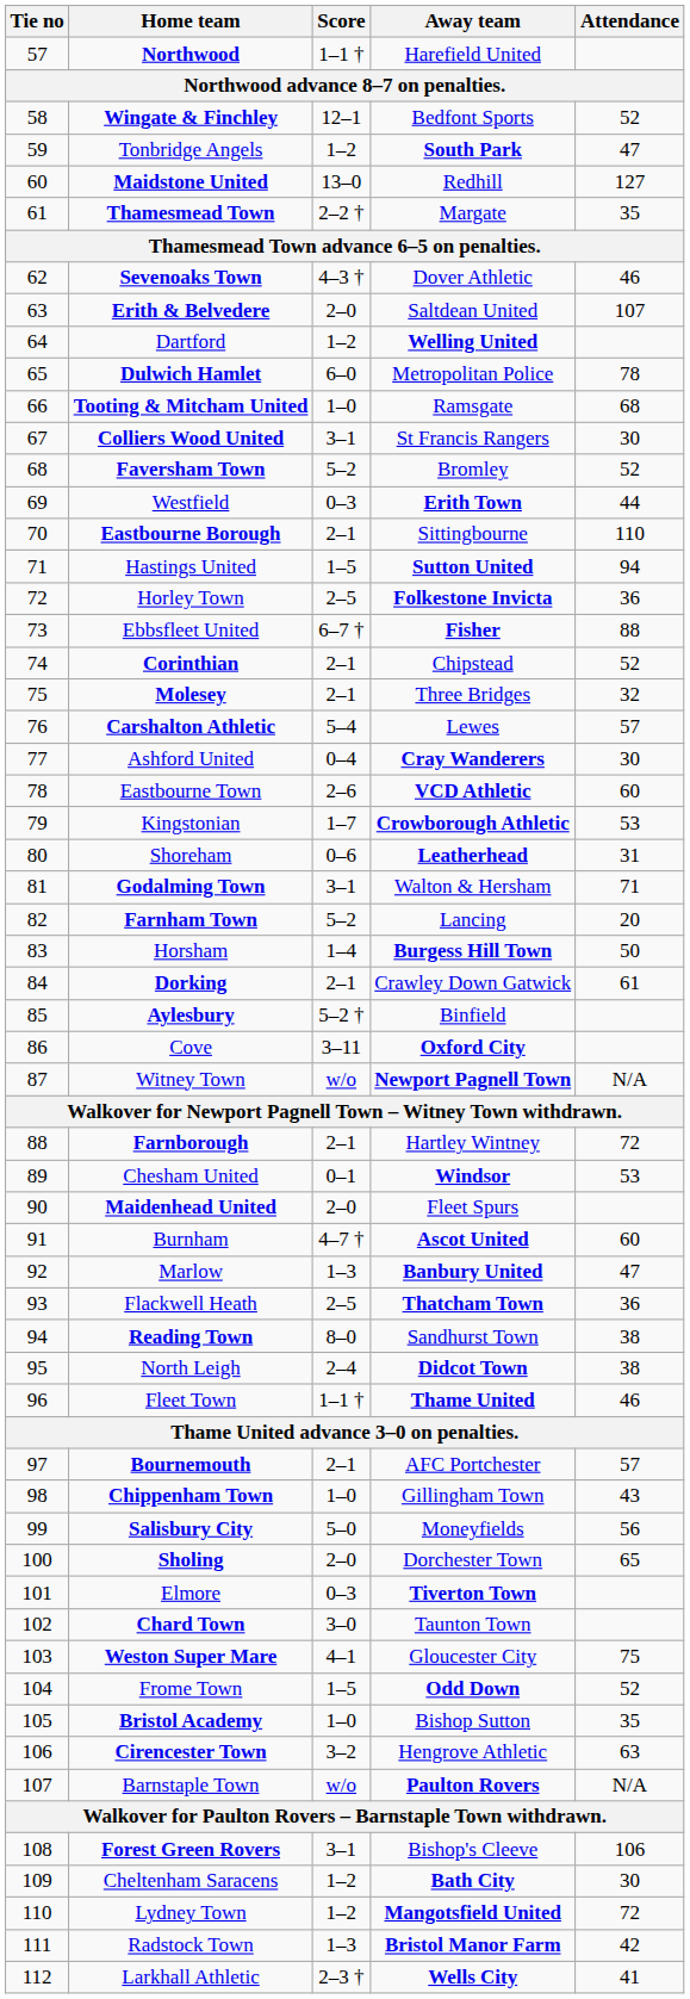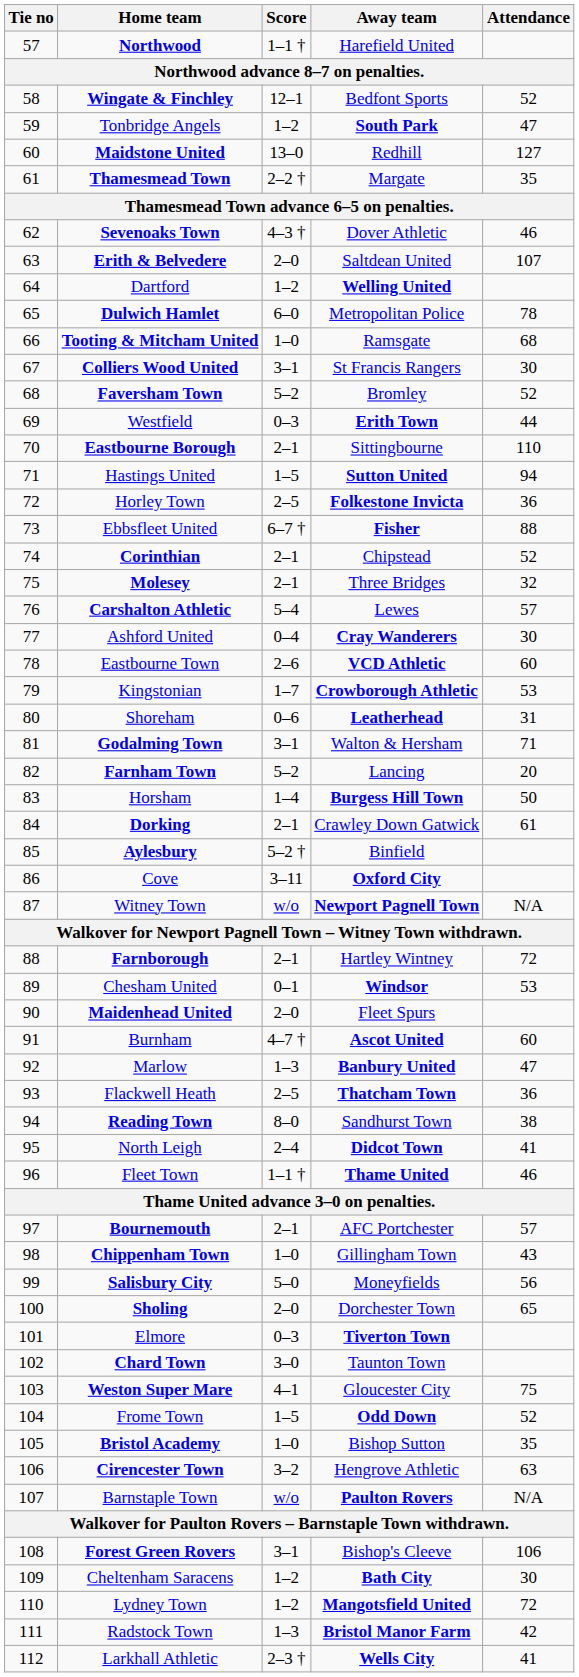 <table class="wikitable" style="text-align:center">
 <tr>
 <th>Tie no</th>
 <th>Home team</th>
 <th>Score</th>
 <th>Away team</th>
 <th>Attendance</th>
 </tr>
 <tr>
 <td>57</td>
 <td><strong><a href='#'>Northwood</a></strong></td>
 <td>1–1 †</td>
 <td><a href='#'>Harefield United</a></td>
 <td></td>
 </tr>
 <tr>
 <th colspan="5">Northwood advance 8–7 on penalties.</th>
 </tr>
 <tr>
 <td>58</td>
 <td><strong><a href='#'>Wingate & Finchley</a></strong></td>
 <td>12–1</td>
 <td><a href='#'>Bedfont Sports</a></td>
 <td>52</td>
 </tr>
 <tr>
 <td>59</td>
 <td><a href='#'>Tonbridge Angels</a></td>
 <td>1–2</td>
 <td><strong><a href='#'>South Park</a></strong></td>
 <td>47</td>
 </tr>
 <tr>
 <td>60</td>
 <td><strong><a href='#'>Maidstone United</a></strong></td>
 <td>13–0</td>
 <td><a href='#'>Redhill</a></td>
 <td>127</td>
 </tr>
 <tr>
 <td>61</td>
 <td><strong><a href='#'>Thamesmead Town</a></strong></td>
 <td>2–2 †</td>
 <td><a href='#'>Margate</a></td>
 <td>35</td>
 </tr>
 <tr>
 <th colspan="5">Thamesmead Town advance 6–5 on penalties.</th>
 </tr>
 <tr>
 <td>62</td>
 <td><strong><a href='#'>Sevenoaks Town</a></strong></td>
 <td>4–3 †</td>
 <td><a href='#'>Dover Athletic</a></td>
 <td>46</td>
 </tr>
 <tr>
 <td>63</td>
 <td><strong><a href='#'>Erith & Belvedere</a></strong></td>
 <td>2–0</td>
 <td><a href='#'>Saltdean United</a></td>
 <td>107</td>
 </tr>
 <tr>
 <td>64</td>
 <td><a href='#'>Dartford</a></td>
 <td>1–2</td>
 <td><strong><a href='#'>Welling United</a></strong></td>
 <td></td>
 </tr>
 <tr>
 <td>65</td>
 <td><strong><a href='#'>Dulwich Hamlet</a></strong></td>
 <td>6–0</td>
 <td><a href='#'>Metropolitan Police</a></td>
 <td>78</td>
 </tr>
 <tr>
 <td>66</td>
 <td><strong><a href='#'>Tooting & Mitcham United</a></strong></td>
 <td>1–0</td>
 <td><a href='#'>Ramsgate</a></td>
 <td>68</td>
 </tr>
 <tr>
 <td>67</td>
 <td><strong><a href='#'>Colliers Wood United</a></strong></td>
 <td>3–1</td>
 <td><a href='#'>St Francis Rangers</a></td>
 <td>30</td>
 </tr>
 <tr>
 <td>68</td>
 <td><strong><a href='#'>Faversham Town</a></strong></td>
 <td>5–2</td>
 <td><a href='#'>Bromley</a></td>
 <td>52</td>
 </tr>
 <tr>
 <td>69</td>
 <td><a href='#'>Westfield</a></td>
 <td>0–3</td>
 <td><strong><a href='#'>Erith Town</a></strong></td>
 <td>44</td>
 </tr>
 <tr>
 <td>70</td>
 <td><strong><a href='#'>Eastbourne Borough</a></strong></td>
 <td>2–1</td>
 <td><a href='#'>Sittingbourne</a></td>
 <td>110</td>
 </tr>
 <tr>
 <td>71</td>
 <td><a href='#'>Hastings United</a></td>
 <td>1–5</td>
 <td><strong><a href='#'>Sutton United</a></strong></td>
 <td>94</td>
 </tr>
 <tr>
 <td>72</td>
 <td><a href='#'>Horley Town</a></td>
 <td>2–5</td>
 <td><strong><a href='#'>Folkestone Invicta</a></strong></td>
 <td>36</td>
 </tr>
 <tr>
 <td>73</td>
 <td><a href='#'>Ebbsfleet United</a></td>
 <td>6–7 †</td>
 <td><strong><a href='#'>Fisher</a></strong></td>
 <td>88</td>
 </tr>
 <tr>
 <td>74</td>
 <td><strong><a href='#'>Corinthian</a></strong></td>
 <td>2–1</td>
 <td><a href='#'>Chipstead</a></td>
 <td>52</td>
 </tr>
 <tr>
 <td>75</td>
 <td><strong><a href='#'>Molesey</a></strong></td>
 <td>2–1</td>
 <td><a href='#'>Three Bridges</a></td>
 <td>32</td>
 </tr>
 <tr>
 <td>76</td>
 <td><strong><a href='#'>Carshalton Athletic</a></strong></td>
 <td>5–4</td>
 <td><a href='#'>Lewes</a></td>
 <td>57</td>
 </tr>
 <tr>
 <td>77</td>
 <td><a href='#'>Ashford United</a></td>
 <td>0–4</td>
 <td><strong><a href='#'>Cray Wanderers</a></strong></td>
 <td>30</td>
 </tr>
 <tr>
 <td>78</td>
 <td><a href='#'>Eastbourne Town</a></td>
 <td>2–6</td>
 <td><strong><a href='#'>VCD Athletic</a></strong></td>
 <td>60</td>
 </tr>
 <tr>
 <td>79</td>
 <td><a href='#'>Kingstonian</a></td>
 <td>1–7</td>
 <td><strong><a href='#'>Crowborough Athletic</a></strong></td>
 <td>53</td>
 </tr>
 <tr>
 <td>80</td>
 <td><a href='#'>Shoreham</a></td>
 <td>0–6</td>
 <td><strong><a href='#'>Leatherhead</a></strong></td>
 <td>31</td>
 </tr>
 <tr>
 <td>81</td>
 <td><strong><a href='#'>Godalming Town</a></strong></td>
 <td>3–1</td>
 <td><a href='#'>Walton & Hersham</a></td>
 <td>71</td>
 </tr>
 <tr>
 <td>82</td>
 <td><strong><a href='#'>Farnham Town</a></strong></td>
 <td>5–2</td>
 <td><a href='#'>Lancing</a></td>
 <td>20</td>
 </tr>
 <tr>
 <td>83</td>
 <td><a href='#'>Horsham</a></td>
 <td>1–4</td>
 <td><strong><a href='#'>Burgess Hill Town</a></strong></td>
 <td>50</td>
 </tr>
 <tr>
 <td>84</td>
 <td><strong><a href='#'>Dorking</a></strong></td>
 <td>2–1</td>
 <td><a href='#'>Crawley Down Gatwick</a></td>
 <td>61</td>
 </tr>
 <tr>
 <td>85</td>
 <td><strong><a href='#'>Aylesbury</a></strong></td>
 <td>5–2 †</td>
 <td><a href='#'>Binfield</a></td>
 <td></td>
 </tr>
 <tr>
 <td>86</td>
 <td><a href='#'>Cove</a></td>
 <td>3–11</td>
 <td><strong><a href='#'>Oxford City</a></strong></td>
 <td></td>
 </tr>
 <tr>
 <td>87</td>
 <td><a href='#'>Witney Town</a></td>
 <td><a href='#'>w/o</a></td>
 <td><strong><a href='#'>Newport Pagnell Town</a></strong></td>
 <td>N/A</td>
 </tr>
 <tr>
 <th colspan="5">Walkover for Newport Pagnell Town – Witney Town withdrawn.</th>
 </tr>
 <tr>
 <td>88</td>
 <td><strong><a href='#'>Farnborough</a></strong></td>
 <td>2–1</td>
 <td><a href='#'>Hartley Wintney</a></td>
 <td>72</td>
 </tr>
 <tr>
 <td>89</td>
 <td><a href='#'>Chesham United</a></td>
 <td>0–1</td>
 <td><strong><a href='#'>Windsor</a></strong></td>
 <td>53</td>
 </tr>
 <tr>
 <td>90</td>
 <td><strong><a href='#'>Maidenhead United</a></strong></td>
 <td>2–0</td>
 <td><a href='#'>Fleet Spurs</a></td>
 <td></td>
 </tr>
 <tr>
 <td>91</td>
 <td><a href='#'>Burnham</a></td>
 <td>4–7 †</td>
 <td><strong><a href='#'>Ascot United</a></strong></td>
 <td>60</td>
 </tr>
 <tr>
 <td>92</td>
 <td><a href='#'>Marlow</a></td>
 <td>1–3</td>
 <td><strong><a href='#'>Banbury United</a></strong></td>
 <td>47</td>
 </tr>
 <tr>
 <td>93</td>
 <td><a href='#'>Flackwell Heath</a></td>
 <td>2–5</td>
 <td><strong><a href='#'>Thatcham Town</a></strong></td>
 <td>36</td>
 </tr>
 <tr>
 <td>94</td>
 <td><strong><a href='#'>Reading Town</a></strong></td>
 <td>8–0</td>
 <td><a href='#'>Sandhurst Town</a></td>
 <td>38</td>
 </tr>
 <tr>
 <td>95</td>
 <td><a href='#'>North Leigh</a></td>
 <td>2–4</td>
 <td><strong><a href='#'>Didcot Town</a></strong></td>
-<td>38</td>
+<td>41</td>
 </tr>
 <tr>
 <td>96</td>
 <td><a href='#'>Fleet Town</a></td>
 <td>1–1 †</td>
 <td><strong><a href='#'>Thame United</a></strong></td>
 <td>46</td>
 </tr>
 <tr>
 <th colspan="5">Thame United advance 3–0 on penalties.</th>
 </tr>
 <tr>
 <td>97</td>
 <td><strong><a href='#'>Bournemouth</a></strong></td>
 <td>2–1</td>
 <td><a href='#'>AFC Portchester</a></td>
 <td>57</td>
 </tr>
 <tr>
 <td>98</td>
 <td><strong><a href='#'>Chippenham Town</a></strong></td>
 <td>1–0</td>
 <td><a href='#'>Gillingham Town</a></td>
 <td>43</td>
 </tr>
 <tr>
 <td>99</td>
 <td><strong><a href='#'>Salisbury City</a></strong></td>
 <td>5–0</td>
 <td><a href='#'>Moneyfields</a></td>
 <td>56</td>
 </tr>
 <tr>
 <td>100</td>
 <td><strong><a href='#'>Sholing</a></strong></td>
 <td>2–0</td>
 <td><a href='#'>Dorchester Town</a></td>
 <td>65</td>
 </tr>
 <tr>
 <td>101</td>
 <td><a href='#'>Elmore</a></td>
 <td>0–3</td>
 <td><strong><a href='#'>Tiverton Town</a></strong></td>
 <td></td>
 </tr>
 <tr>
 <td>102</td>
 <td><strong><a href='#'>Chard Town</a></strong></td>
 <td>3–0</td>
 <td><a href='#'>Taunton Town</a></td>
 <td></td>
 </tr>
 <tr>
 <td>103</td>
 <td><strong><a href='#'>Weston Super Mare</a></strong></td>
 <td>4–1</td>
 <td><a href='#'>Gloucester City</a></td>
 <td>75</td>
 </tr>
 <tr>
 <td>104</td>
 <td><a href='#'>Frome Town</a></td>
 <td>1–5</td>
 <td><strong><a href='#'>Odd Down</a></strong></td>
 <td>52</td>
 </tr>
 <tr>
 <td>105</td>
 <td><strong><a href='#'>Bristol Academy</a></strong></td>
 <td>1–0</td>
 <td><a href='#'>Bishop Sutton</a></td>
 <td>35</td>
 </tr>
 <tr>
 <td>106</td>
 <td><strong><a href='#'>Cirencester Town</a></strong></td>
 <td>3–2</td>
 <td><a href='#'>Hengrove Athletic</a></td>
 <td>63</td>
 </tr>
 <tr>
 <td>107</td>
 <td><a href='#'>Barnstaple Town</a></td>
 <td><a href='#'>w/o</a></td>
 <td><strong><a href='#'>Paulton Rovers</a></strong></td>
 <td>N/A</td>
 </tr>
 <tr>
 <th colspan="5">Walkover for Paulton Rovers – Barnstaple Town withdrawn.</th>
 </tr>
 <tr>
 <td>108</td>
 <td><strong><a href='#'>Forest Green Rovers</a></strong></td>
 <td>3–1</td>
 <td><a href='#'>Bishop's Cleeve</a></td>
 <td>106</td>
 </tr>
 <tr>
 <td>109</td>
 <td><a href='#'>Cheltenham Saracens</a></td>
 <td>1–2</td>
 <td><strong><a href='#'>Bath City</a></strong></td>
 <td>30</td>
 </tr>
 <tr>
 <td>110</td>
 <td><a href='#'>Lydney Town</a></td>
 <td>1–2</td>
 <td><strong><a href='#'>Mangotsfield United</a></strong></td>
 <td>72</td>
 </tr>
 <tr>
 <td>111</td>
 <td><a href='#'>Radstock Town</a></td>
 <td>1–3</td>
 <td><strong><a href='#'>Bristol Manor Farm</a></strong></td>
 <td>42</td>
 </tr>
 <tr>
 <td>112</td>
 <td><a href='#'>Larkhall Athletic</a></td>
 <td>2–3 †</td>
 <td><strong><a href='#'>Wells City</a></strong></td>
 <td>41</td>
 </tr>
 </table>
